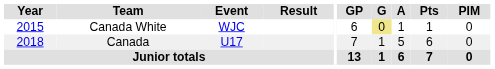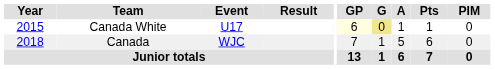 <table border="0" cellpadding="1" cellspacing="0" ID="Table3" style="text-align:center; width:40em">
 <tr ALIGN="center" bgcolor="#e0e0e0">
 <th>Year</th>
 <th>Team</th>
 <th>Event</th>
 <th>Result</th>
 <th rowspan="99" bgcolor="#ffffff"></th>
 <th>GP</th>
 <th>G</th>
 <th>A</th>
 <th>Pts</th>
 <th>PIM</th>
 </tr>
 <tr>
 <td><a href='#'>2015</a></td>
 <td>Canada White</td>
-<td><a href='#'>WJC</a></td>
+<td><a href='#'>U17</a></td>
 <td></td>
-<td>6</td>
+<td style="background: lightyellow;">6</td>
 <td style="background: khaki;">0</td>
 <td>1</td>
 <td>1</td>
 <td>0</td>
 </tr>
 <tr bgcolor="#f0f0f0">
 <td><a href='#'>2018</a></td>
 <td>Canada</td>
-<td><a href='#'>U17</a></td>
+<td><a href='#'>WJC</a></td>
 <td></td>
 <td>7</td>
 <td>1</td>
 <td>5</td>
 <td>6</td>
 <td>0</td>
 </tr>
 <tr bgcolor="#e0e0e0">
 <th colspan="4">Junior totals</th>
 <th>13</th>
 <th>1</th>
 <th>6</th>
 <th>7</th>
 <th>0</th>
 </tr>
 </table>
